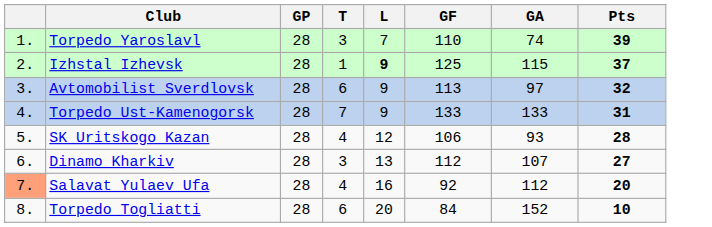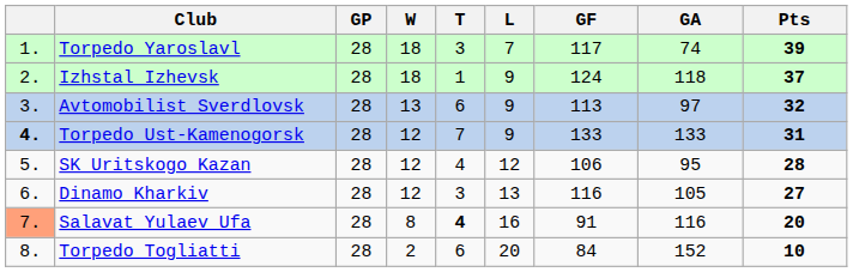 <table class="wikitable">
 <tr>
 <th width="30"></th>
 <th width="200">Club</th>
 <th width="30">GP</th>
+<th width="30">W</th>
 <th width="30">T</th>
 <th width="30">L</th>
 <th width="70">GF</th>
 <th width="70">GA</th>
 <th width="70">Pts</th>
 </tr>
 <tr align="center" bgcolor="CCFFCC">
 <td>1.</td>
 <td align="left"><a href='#'>Torpedo Yaroslavl</a></td>
 <td>28</td>
+<td>18</td>
 <td>3</td>
 <td>7</td>
-<td>110</td>
+<td>117</td>
 <td>74</td>
 <td><strong>39</strong></td>
 </tr>
 <tr align="center" bgcolor="CCFFCC">
 <td>2.</td>
 <td align="left"><a href='#'>Izhstal Izhevsk</a></td>
 <td>28</td>
+<td>18</td>
 <td>1</td>
-<td><strong>9</strong></td>
-<td>125</td>
-<td>115</td>
+<td>9</td>
+<td>124</td>
+<td>118</td>
 <td><strong>37</strong></td>
 </tr>
 <tr align="center" bgcolor="BCD2EE">
 <td>3.</td>
 <td align="left"><a href='#'>Avtomobilist Sverdlovsk</a></td>
 <td>28</td>
+<td>13</td>
 <td>6</td>
 <td>9</td>
 <td>113</td>
 <td>97</td>
 <td><strong>32</strong></td>
 </tr>
 <tr align="center" bgcolor="BCD2EE">
-<td>4.</td>
+<td><strong>4.</strong></td>
 <td align="left"><a href='#'>Torpedo Ust-Kamenogorsk</a></td>
 <td>28</td>
+<td>12</td>
 <td>7</td>
 <td>9</td>
 <td>133</td>
 <td>133</td>
 <td><strong>31</strong></td>
 </tr>
 <tr align="center">
 <td>5.</td>
 <td align="left"><a href='#'>SK Uritskogo Kazan</a></td>
 <td>28</td>
+<td>12</td>
 <td>4</td>
 <td>12</td>
 <td>106</td>
-<td>93</td>
+<td>95</td>
 <td><strong>28</strong></td>
 </tr>
 <tr align="center">
 <td>6.</td>
 <td align="left"><a href='#'>Dinamo Kharkiv</a></td>
 <td>28</td>
+<td>12</td>
 <td>3</td>
 <td>13</td>
-<td>112</td>
-<td>107</td>
+<td>116</td>
+<td>105</td>
 <td><strong>27</strong></td>
 </tr>
 <tr align="center">
 <td style="background: lightsalmon;">7.</td>
 <td align="left"><a href='#'>Salavat Yulaev Ufa</a></td>
 <td>28</td>
-<td>4</td>
+<td>8</td>
+<td><strong>4</strong></td>
 <td>16</td>
-<td>92</td>
-<td>112</td>
+<td>91</td>
+<td>116</td>
 <td><strong>20</strong></td>
 </tr>
 <tr align="center">
 <td>8.</td>
 <td align="left"><a href='#'>Torpedo Togliatti</a></td>
 <td>28</td>
+<td>2</td>
 <td>6</td>
 <td>20</td>
 <td>84</td>
 <td>152</td>
 <td><strong>10</strong></td>
 </tr>
 </table>
